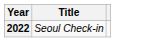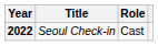 <table class="wikitable plainrowheaders">
 <tr>
 <th scope="col">Year</th>
 <th scope="col">Title</th>
+<th scope="col">Role</th>
 <th scope="col" class="unsortable"></th>
 </tr>
 <tr>
 <th scope="row">2022</th>
 <td><em>Seoul Check-in</em></td>
+<td>Cast</td>
 <td style="text-align:center"></td>
 </tr>
 </table>
